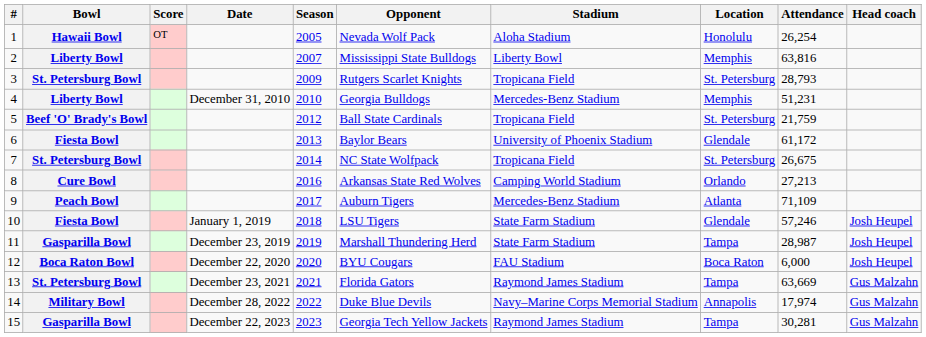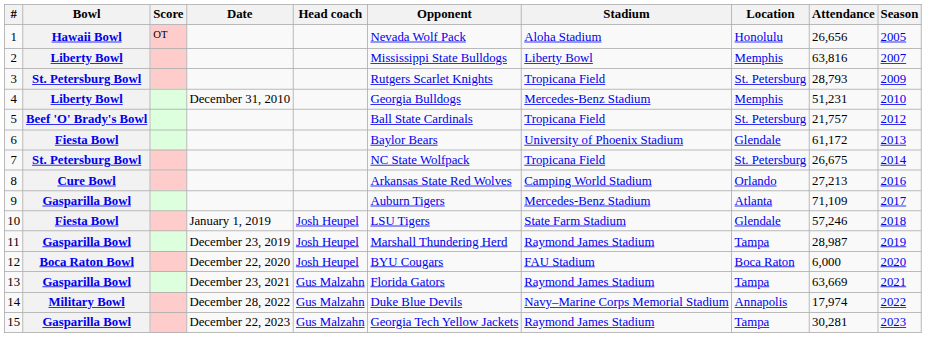 <table class="wikitable sortable">
 <tr>
 <th scope="col">#</th>
 <th scope="col">Bowl</th>
 <th scope="col">Score</th>
 <th scope="col">Date</th>
-<th scope="col">Season</th>
+<th scope="col">Head coach</th>
 <th scope="col">Opponent</th>
 <th scope="col">Stadium</th>
 <th scope="col">Location</th>
 <th scope="col">Attendance</th>
-<th scope="col">Head coach</th>
+<th scope="col">Season</th>
 </tr>
 <tr>
 <td align="center">1</td>
 <th scope="row"><a href='#'>Hawaii Bowl</a></th>
 <td style="background:#fcc;"><sup>OT</sup></td>
 <td></td>
-<td><a href='#'>2005</a></td>
+<td></td>
 <td><a href='#'>Nevada Wolf Pack</a></td>
 <td><a href='#'>Aloha Stadium</a></td>
 <td><a href='#'>Honolulu</a></td>
-<td>26,254</td>
-<td></td>
+<td>26,656</td>
+<td><a href='#'>2005</a></td>
 </tr>
 <tr>
 <td align="center">2</td>
 <th scope="row"><a href='#'>Liberty Bowl</a></th>
 <td style="background:#fcc;"></td>
 <td></td>
-<td><a href='#'>2007</a></td>
+<td></td>
 <td><a href='#'>Mississippi State Bulldogs</a></td>
 <td><a href='#'>Liberty Bowl</a></td>
 <td><a href='#'>Memphis</a></td>
 <td>63,816</td>
-<td></td>
+<td><a href='#'>2007</a></td>
 </tr>
 <tr>
 <td align="center">3</td>
 <th scope="row"><a href='#'>St. Petersburg Bowl</a></th>
 <td style="background:#fcc;"></td>
 <td></td>
-<td><a href='#'>2009</a></td>
+<td></td>
 <td><a href='#'>Rutgers Scarlet Knights</a></td>
 <td><a href='#'>Tropicana Field</a></td>
 <td><a href='#'>St. Petersburg</a></td>
 <td>28,793</td>
-<td></td>
+<td><a href='#'>2009</a></td>
 </tr>
 <tr>
 <td align="center">4</td>
 <th scope="row"><a href='#'>Liberty Bowl</a></th>
 <td style="background:#dfd;"></td>
 <td>December 31, 2010</td>
-<td><a href='#'>2010</a></td>
+<td></td>
 <td><a href='#'>Georgia Bulldogs</a></td>
 <td><a href='#'>Mercedes-Benz Stadium</a></td>
 <td><a href='#'>Memphis</a></td>
 <td>51,231</td>
-<td></td>
+<td><a href='#'>2010</a></td>
 </tr>
 <tr>
 <td align="center">5</td>
 <th scope="row"><a href='#'>Beef 'O' Brady's Bowl</a></th>
 <td style="background:#dfd;"></td>
 <td></td>
-<td><a href='#'>2012</a></td>
+<td></td>
 <td><a href='#'>Ball State Cardinals</a></td>
 <td><a href='#'>Tropicana Field</a></td>
 <td><a href='#'>St. Petersburg</a></td>
-<td>21,759</td>
-<td></td>
+<td>21,757</td>
+<td><a href='#'>2012</a></td>
 </tr>
 <tr>
 <td align="center">6</td>
 <th scope="row"><a href='#'>Fiesta Bowl</a></th>
 <td style="background:#dfd;"></td>
 <td></td>
-<td><a href='#'>2013</a></td>
+<td></td>
 <td><a href='#'>Baylor Bears</a></td>
 <td><a href='#'>University of Phoenix Stadium</a></td>
 <td><a href='#'>Glendale</a></td>
 <td>61,172</td>
-<td></td>
+<td><a href='#'>2013</a></td>
 </tr>
 <tr>
 <td align="center">7</td>
 <th scope="row"><a href='#'>St. Petersburg Bowl</a></th>
 <td style="background:#fcc;"></td>
 <td></td>
-<td><a href='#'>2014</a></td>
+<td></td>
 <td><a href='#'>NC State Wolfpack</a></td>
 <td><a href='#'>Tropicana Field</a></td>
 <td><a href='#'>St. Petersburg</a></td>
 <td>26,675</td>
-<td></td>
+<td><a href='#'>2014</a></td>
 </tr>
 <tr>
 <td align="center">8</td>
 <th scope="row"><a href='#'>Cure Bowl</a></th>
 <td style="background:#fcc;"></td>
 <td></td>
-<td><a href='#'>2016</a></td>
+<td></td>
 <td><a href='#'>Arkansas State Red Wolves</a></td>
 <td><a href='#'>Camping World Stadium</a></td>
 <td><a href='#'>Orlando</a></td>
 <td>27,213</td>
-<td></td>
+<td><a href='#'>2016</a></td>
 </tr>
 <tr>
 <td align="center">9</td>
-<th scope="row"><a href='#'>Peach Bowl</a></th>
+<th><a href='#'>Gasparilla Bowl</a></th>
 <td style="background:#dfd;"></td>
 <td></td>
-<td><a href='#'>2017</a></td>
+<td></td>
 <td><a href='#'>Auburn Tigers</a></td>
 <td><a href='#'>Mercedes-Benz Stadium</a></td>
 <td><a href='#'>Atlanta</a></td>
 <td>71,109</td>
-<td></td>
+<td><a href='#'>2017</a></td>
 </tr>
 <tr>
 <td>10</td>
 <th><a href='#'>Fiesta Bowl</a></th>
 <td style="background:#fcc;"></td>
 <td>January 1, 2019</td>
-<td><a href='#'>2018</a></td>
+<td><a href='#'>Josh Heupel</a></td>
 <td><a href='#'>LSU Tigers</a></td>
 <td><a href='#'>State Farm Stadium</a></td>
 <td><a href='#'>Glendale</a></td>
 <td>57,246</td>
-<td><a href='#'>Josh Heupel</a></td>
+<td><a href='#'>2018</a></td>
 </tr>
 <tr>
 <td>11</td>
 <th><a href='#'>Gasparilla Bowl</a></th>
 <td style="background:#dfd;"></td>
 <td>December 23, 2019</td>
-<td><a href='#'>2019</a></td>
+<td><a href='#'>Josh Heupel</a></td>
 <td><a href='#'>Marshall Thundering Herd</a></td>
-<td><a href='#'>State Farm Stadium</a></td>
+<td><a href='#'>Raymond James Stadium</a></td>
 <td><a href='#'>Tampa</a></td>
 <td>28,987</td>
-<td><a href='#'>Josh Heupel</a></td>
+<td><a href='#'>2019</a></td>
 </tr>
 <tr>
 <td>12</td>
 <th><a href='#'><strong>Boca Raton Bowl</strong></a></th>
 <td style="background:#fcc;"></td>
 <td>December 22, 2020</td>
-<td><a href='#'>2020</a></td>
+<td><a href='#'>Josh Heupel</a></td>
 <td><a href='#'>BYU Cougars</a></td>
 <td><a href='#'>FAU Stadium</a></td>
 <td><a href='#'>Boca Raton</a></td>
 <td>6,000</td>
-<td><a href='#'>Josh Heupel</a></td>
+<td><a href='#'>2020</a></td>
 </tr>
 <tr>
 <td>13</td>
-<th scope="row"><a href='#'>St. Petersburg Bowl</a></th>
+<th><a href='#'>Gasparilla Bowl</a></th>
 <td style="background:#dfd;"></td>
 <td>December 23, 2021</td>
-<td><a href='#'>2021</a></td>
+<td><a href='#'>Gus Malzahn</a></td>
 <td><a href='#'>Florida Gators</a></td>
 <td><a href='#'>Raymond James Stadium</a></td>
 <td><a href='#'>Tampa</a></td>
 <td>63,669</td>
-<td><a href='#'>Gus Malzahn</a></td>
+<td><a href='#'>2021</a></td>
 </tr>
 <tr>
 <td>14</td>
 <th><a href='#'>Military Bowl</a></th>
 <td style="background:#fcc;"></td>
 <td>December 28, 2022</td>
-<td><a href='#'>2022</a></td>
+<td><a href='#'>Gus Malzahn</a></td>
 <td><a href='#'>Duke Blue Devils</a></td>
 <td><a href='#'>Navy–Marine Corps Memorial Stadium</a></td>
 <td><a href='#'>Annapolis</a></td>
 <td>17,974</td>
-<td><a href='#'>Gus Malzahn</a></td>
+<td><a href='#'>2022</a></td>
 </tr>
 <tr>
 <td>15</td>
 <th><a href='#'>Gasparilla Bowl</a></th>
 <td style="background:#fcc;"></td>
 <td>December 22, 2023</td>
-<td><a href='#'>2023</a></td>
+<td><a href='#'>Gus Malzahn</a></td>
 <td><a href='#'>Georgia Tech Yellow Jackets</a></td>
 <td><a href='#'>Raymond James Stadium</a></td>
 <td><a href='#'>Tampa</a></td>
 <td>30,281</td>
-<td><a href='#'>Gus Malzahn</a></td>
+<td><a href='#'>2023</a></td>
 </tr>
 </table>
